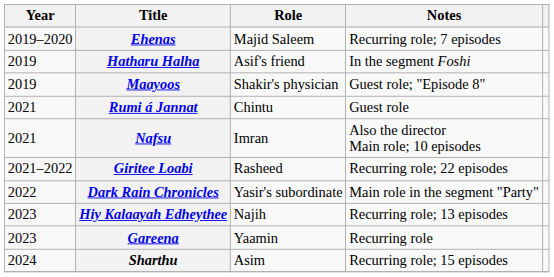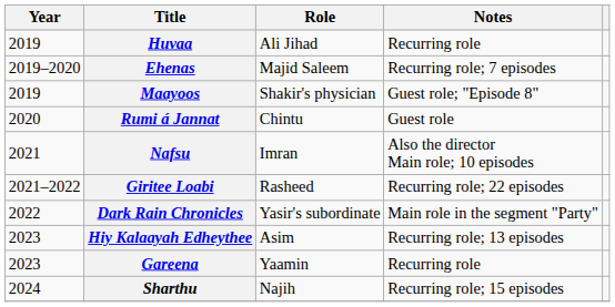 <table class="wikitable sortable plainrowheaders">
 <tr style="background:#ccc; text-align:center;">
 <th scope="col">Year</th>
 <th scope="col">Title</th>
 <th scope="col">Role</th>
 <th scope="col">Notes</th>
 <th scope="col" class="unsortable"></th>
+</tr>
+<tr>
+<td>2019</td>
+<th scope="row"><em><a href='#'>Huvaa</a></em></th>
+<td>Ali Jihad</td>
+<td>Recurring role</td>
+<td style="text-align: center;"></td>
 </tr>
 <tr>
 <td>2019–2020</td>
 <th scope="row"><em><a href='#'>Ehenas</a></em></th>
 <td>Majid Saleem</td>
 <td>Recurring role; 7 episodes</td>
 <td style="text-align: center;"></td>
 </tr>
 <tr>
 <td>2019</td>
-<th scope="row"><em><a href='#'>Hatharu Halha</a></em></th>
-<td>Asif's friend</td>
-<td>In the segment <em>Foshi</em></td>
-<td style="text-align: center;"></td>
-</tr>
-<tr>
-<td>2019</td>
 <th scope="row"><em><a href='#'>Maayoos</a></em></th>
 <td>Shakir's physician</td>
 <td>Guest role; "Episode 8"</td>
 <td style="text-align: center;"></td>
 </tr>
 <tr>
-<td>2021</td>
+<td>2020</td>
 <th scope="row"><em><a href='#'>Rumi á Jannat</a></em></th>
 <td>Chintu</td>
 <td>Guest role</td>
 <td style="text-align: center;"></td>
 </tr>
 <tr>
 <td>2021</td>
 <th scope="row"><em><a href='#'>Nafsu</a></em></th>
 <td>Imran</td>
 <td>Also the director<br>Main role; 10 episodes</td>
 <td style="text-align: center;"></td>
 </tr>
 <tr>
 <td>2021–2022</td>
 <th scope="row"><em><a href='#'>Giritee Loabi</a></em></th>
 <td>Rasheed</td>
 <td>Recurring role; 22 episodes</td>
 <td style="text-align: center;"></td>
 </tr>
 <tr>
 <td>2022</td>
 <th scope="row"><em><a href='#'>Dark Rain Chronicles</a></em></th>
 <td>Yasir's subordinate</td>
 <td>Main role in the segment "Party"</td>
 <td style="text-align: center;"></td>
 </tr>
 <tr>
 <td>2023</td>
 <th scope="row"><em><a href='#'>Hiy Kalaayah Edheythee</a></em></th>
-<td>Najih</td>
+<td>Asim</td>
 <td>Recurring role; 13 episodes</td>
 <td style="text-align: center;"></td>
 </tr>
 <tr>
 <td>2023</td>
 <th scope="row"><em><a href='#'>Gareena</a></em></th>
 <td>Yaamin</td>
 <td>Recurring role</td>
 <td style="text-align: center;"></td>
 </tr>
 <tr>
 <td>2024</td>
 <th scope="row"><em>Sharthu</em></th>
-<td>Asim</td>
+<td>Najih</td>
 <td>Recurring role; 15 episodes</td>
 <td style="text-align: center;"></td>
 </tr>
 <tr>
 </tr>
 </table>
